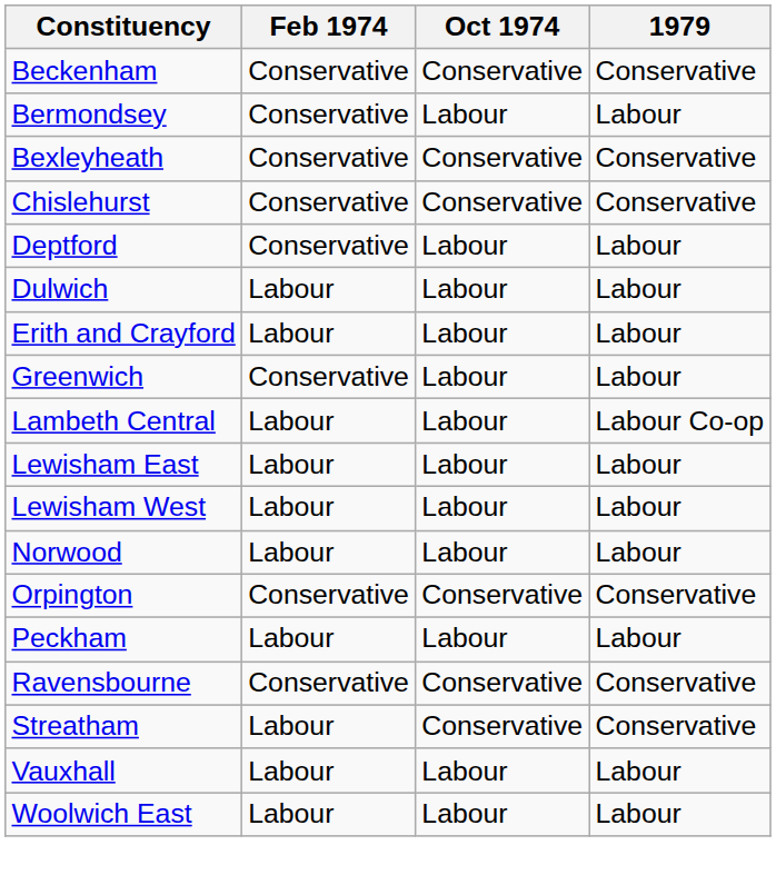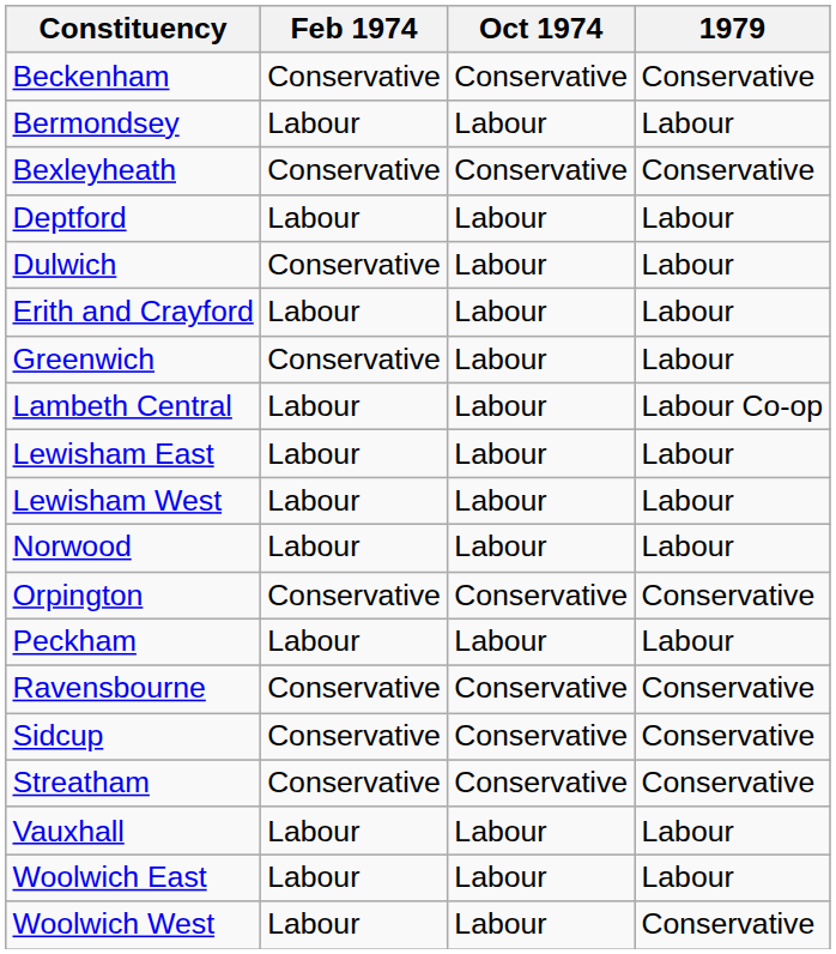 <table class="wikitable">
 <tr>
 <th>Constituency</th>
 <th>Feb 1974</th>
 <th>Oct 1974</th>
 <th>1979</th>
 </tr>
 <tr>
 <td><a href='#'>Beckenham</a></td>
 <td bgcolor=>Conservative</td>
 <td bgcolor=>Conservative</td>
 <td bgcolor=>Conservative</td>
 </tr>
 <tr>
 <td><a href='#'>Bermondsey</a></td>
-<td bgcolor=>Conservative</td>
+<td bgcolor=>Labour</td>
 <td bgcolor=>Labour</td>
 <td bgcolor=>Labour</td>
 </tr>
 <tr>
 <td><a href='#'>Bexleyheath</a></td>
 <td bgcolor=>Conservative</td>
 <td bgcolor=>Conservative</td>
 <td bgcolor=>Conservative</td>
 </tr>
 <tr>
-<td><a href='#'>Chislehurst</a></td>
-<td bgcolor=>Conservative</td>
-<td bgcolor=>Conservative</td>
-<td bgcolor=>Conservative</td>
-</tr>
-<tr>
 <td><a href='#'>Deptford</a></td>
-<td bgcolor=>Conservative</td>
+<td bgcolor=>Labour</td>
 <td bgcolor=>Labour</td>
 <td bgcolor=>Labour</td>
 </tr>
 <tr>
 <td><a href='#'>Dulwich</a></td>
-<td bgcolor=>Labour</td>
+<td bgcolor=>Conservative</td>
 <td bgcolor=>Labour</td>
 <td bgcolor=>Labour</td>
 </tr>
 <tr>
 <td><a href='#'>Erith and Crayford</a></td>
 <td bgcolor=>Labour</td>
 <td bgcolor=>Labour</td>
 <td bgcolor=>Labour</td>
 </tr>
 <tr>
 <td><a href='#'>Greenwich</a></td>
 <td bgcolor=>Conservative</td>
 <td bgcolor=>Labour</td>
 <td bgcolor=>Labour</td>
 </tr>
 <tr>
 <td><a href='#'>Lambeth Central</a></td>
 <td bgcolor=>Labour</td>
 <td bgcolor=>Labour</td>
 <td bgcolor=>Labour Co-op</td>
 </tr>
 <tr>
 <td><a href='#'>Lewisham East</a></td>
 <td bgcolor=>Labour</td>
 <td bgcolor=>Labour</td>
 <td bgcolor=>Labour</td>
 </tr>
 <tr>
 <td><a href='#'>Lewisham West</a></td>
 <td bgcolor=>Labour</td>
 <td bgcolor=>Labour</td>
 <td bgcolor=>Labour</td>
 </tr>
 <tr>
 <td><a href='#'>Norwood</a></td>
 <td bgcolor=>Labour</td>
 <td bgcolor=>Labour</td>
 <td bgcolor=>Labour</td>
 </tr>
 <tr>
 <td><a href='#'>Orpington</a></td>
 <td bgcolor=>Conservative</td>
 <td bgcolor=>Conservative</td>
 <td bgcolor=>Conservative</td>
 </tr>
 <tr>
 <td><a href='#'>Peckham</a></td>
 <td bgcolor=>Labour</td>
 <td bgcolor=>Labour</td>
 <td bgcolor=>Labour</td>
 </tr>
 <tr>
 <td><a href='#'>Ravensbourne</a></td>
 <td bgcolor=>Conservative</td>
 <td bgcolor=>Conservative</td>
 <td bgcolor=>Conservative</td>
 </tr>
 <tr>
+<td><a href='#'>Sidcup</a></td>
+<td bgcolor=>Conservative</td>
+<td bgcolor=>Conservative</td>
+<td bgcolor=>Conservative</td>
+</tr>
+<tr>
 <td><a href='#'>Streatham</a></td>
-<td bgcolor=>Labour</td>
+<td bgcolor=>Conservative</td>
 <td bgcolor=>Conservative</td>
 <td bgcolor=>Conservative</td>
 </tr>
 <tr>
 <td><a href='#'>Vauxhall</a></td>
 <td bgcolor=>Labour</td>
 <td bgcolor=>Labour</td>
 <td bgcolor=>Labour</td>
 </tr>
 <tr>
 <td><a href='#'>Woolwich East</a></td>
 <td bgcolor=>Labour</td>
 <td bgcolor=>Labour</td>
 <td bgcolor=>Labour</td>
 </tr>
+<tr>
+<td><a href='#'>Woolwich West</a></td>
+<td bgcolor=>Labour</td>
+<td bgcolor=>Labour</td>
+<td bgcolor=>Conservative</td>
+</tr>
 </table>
